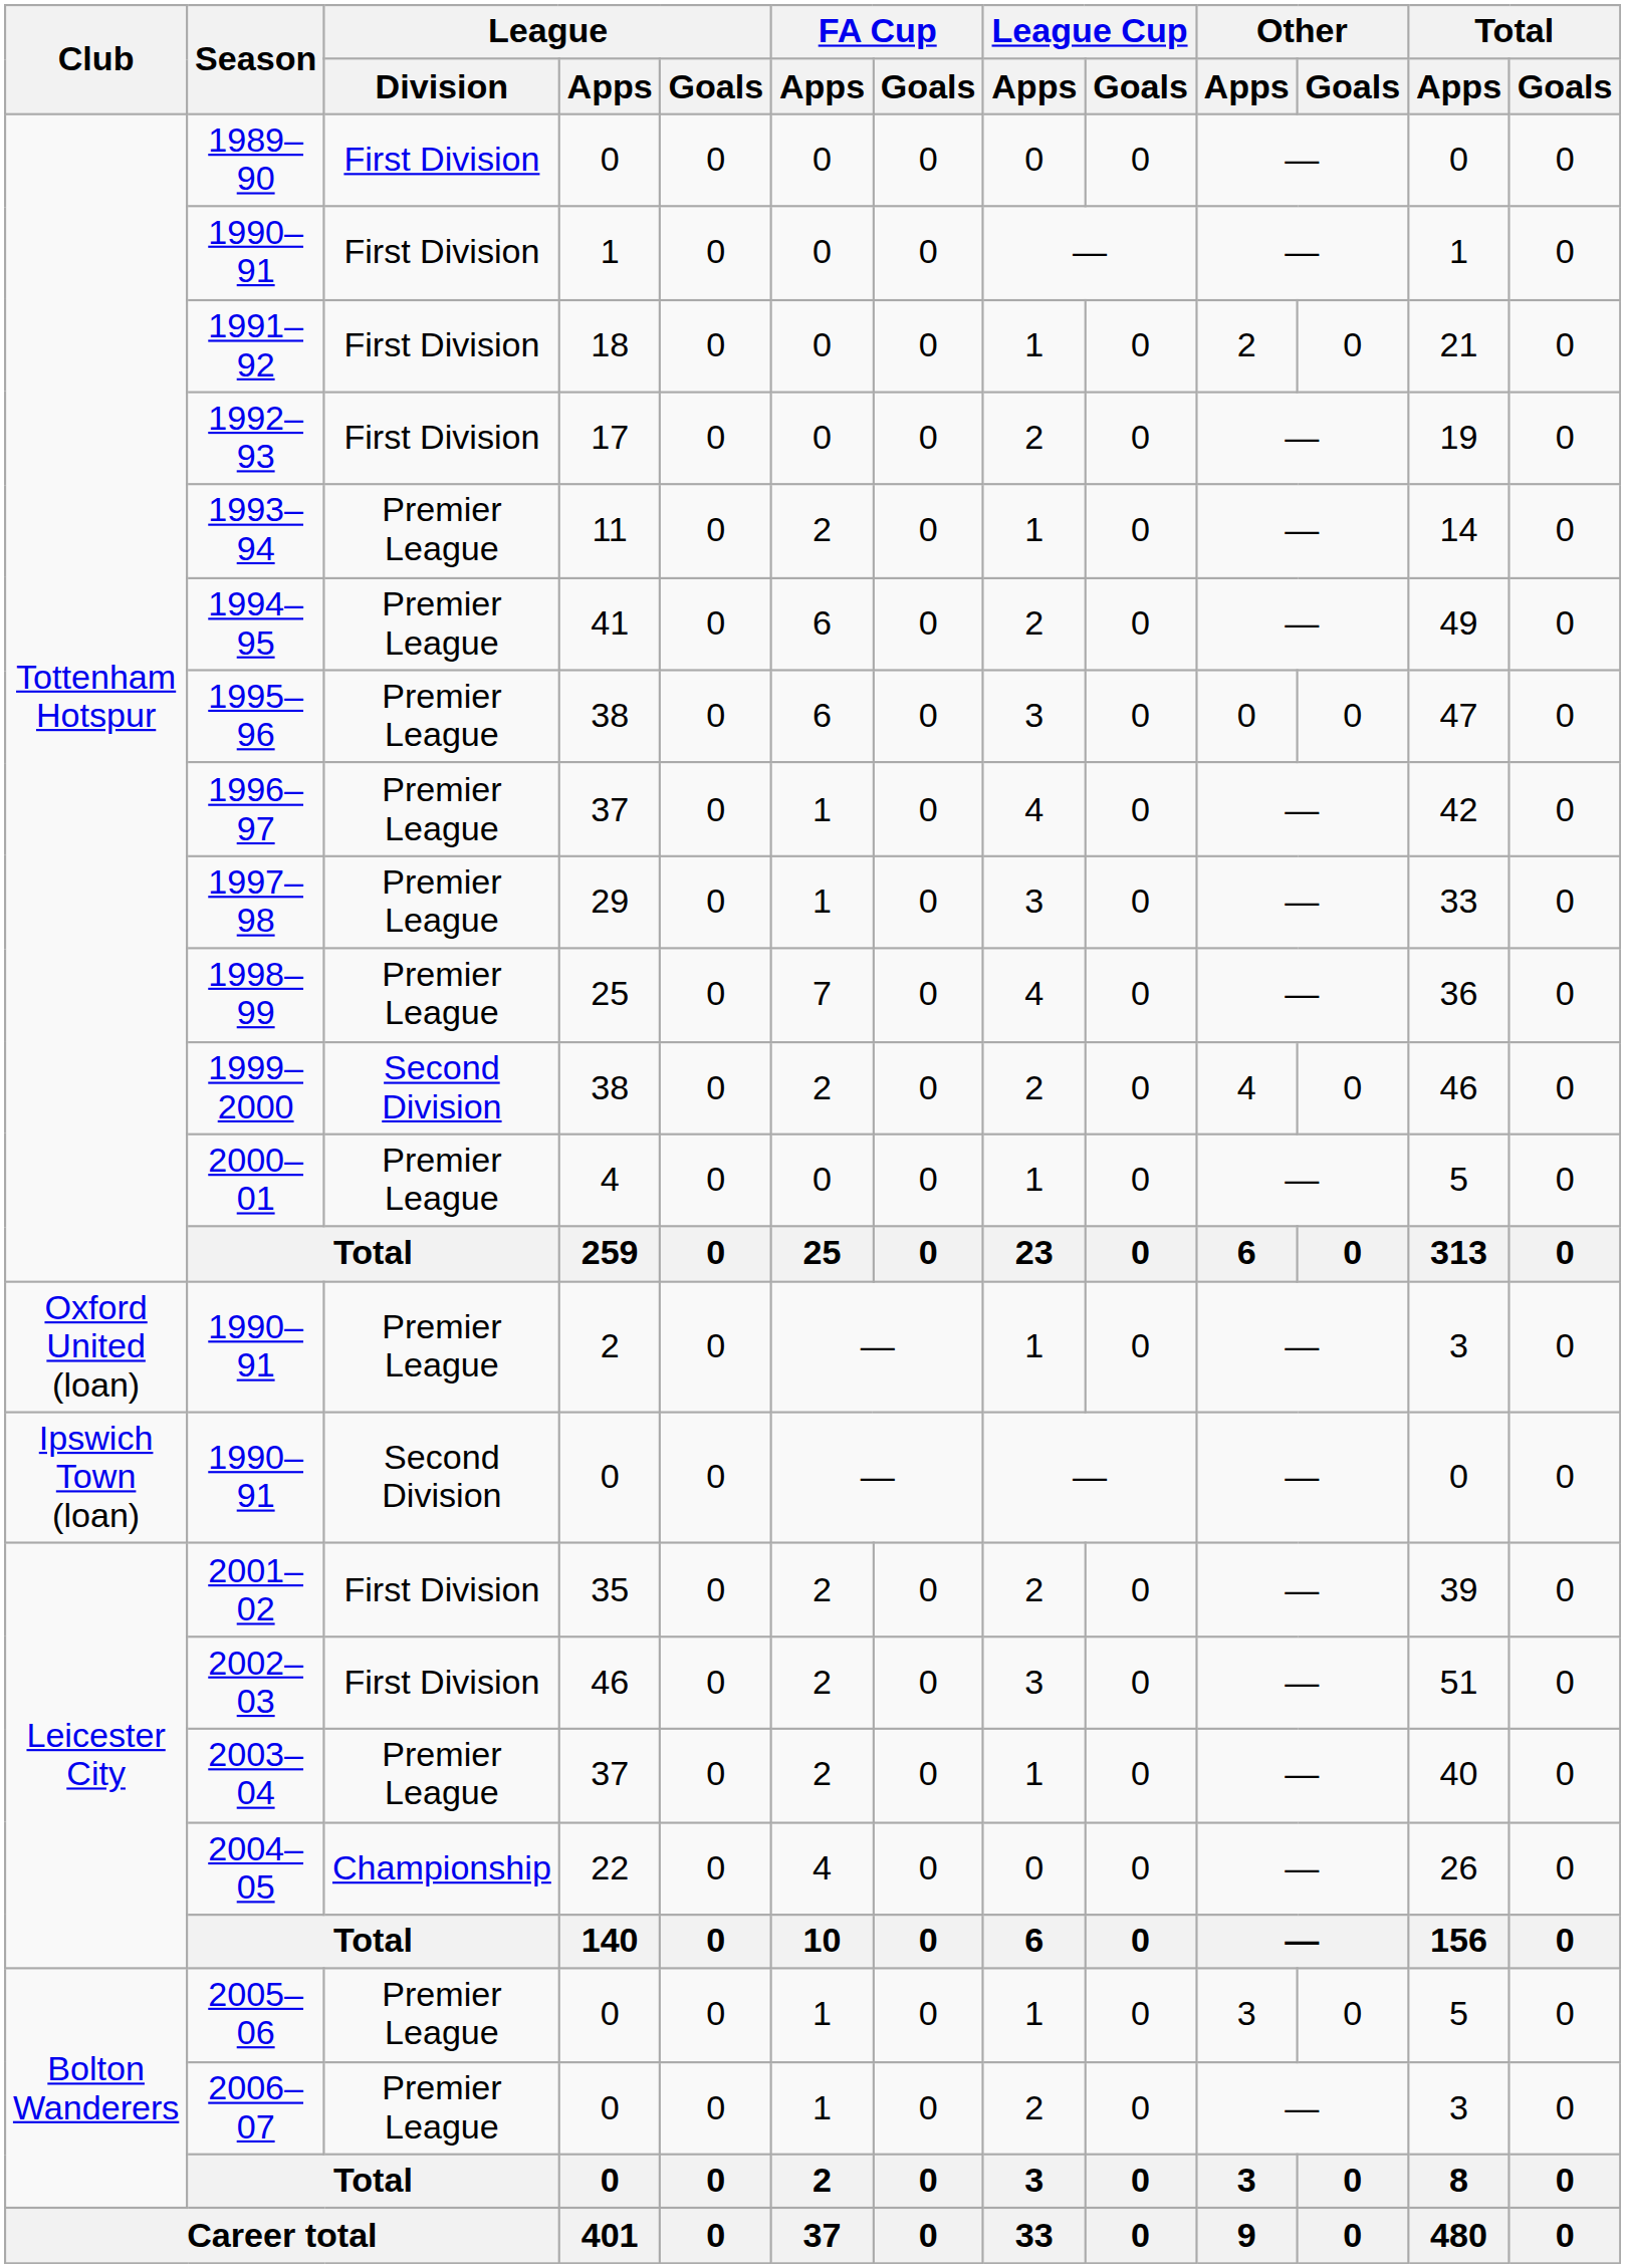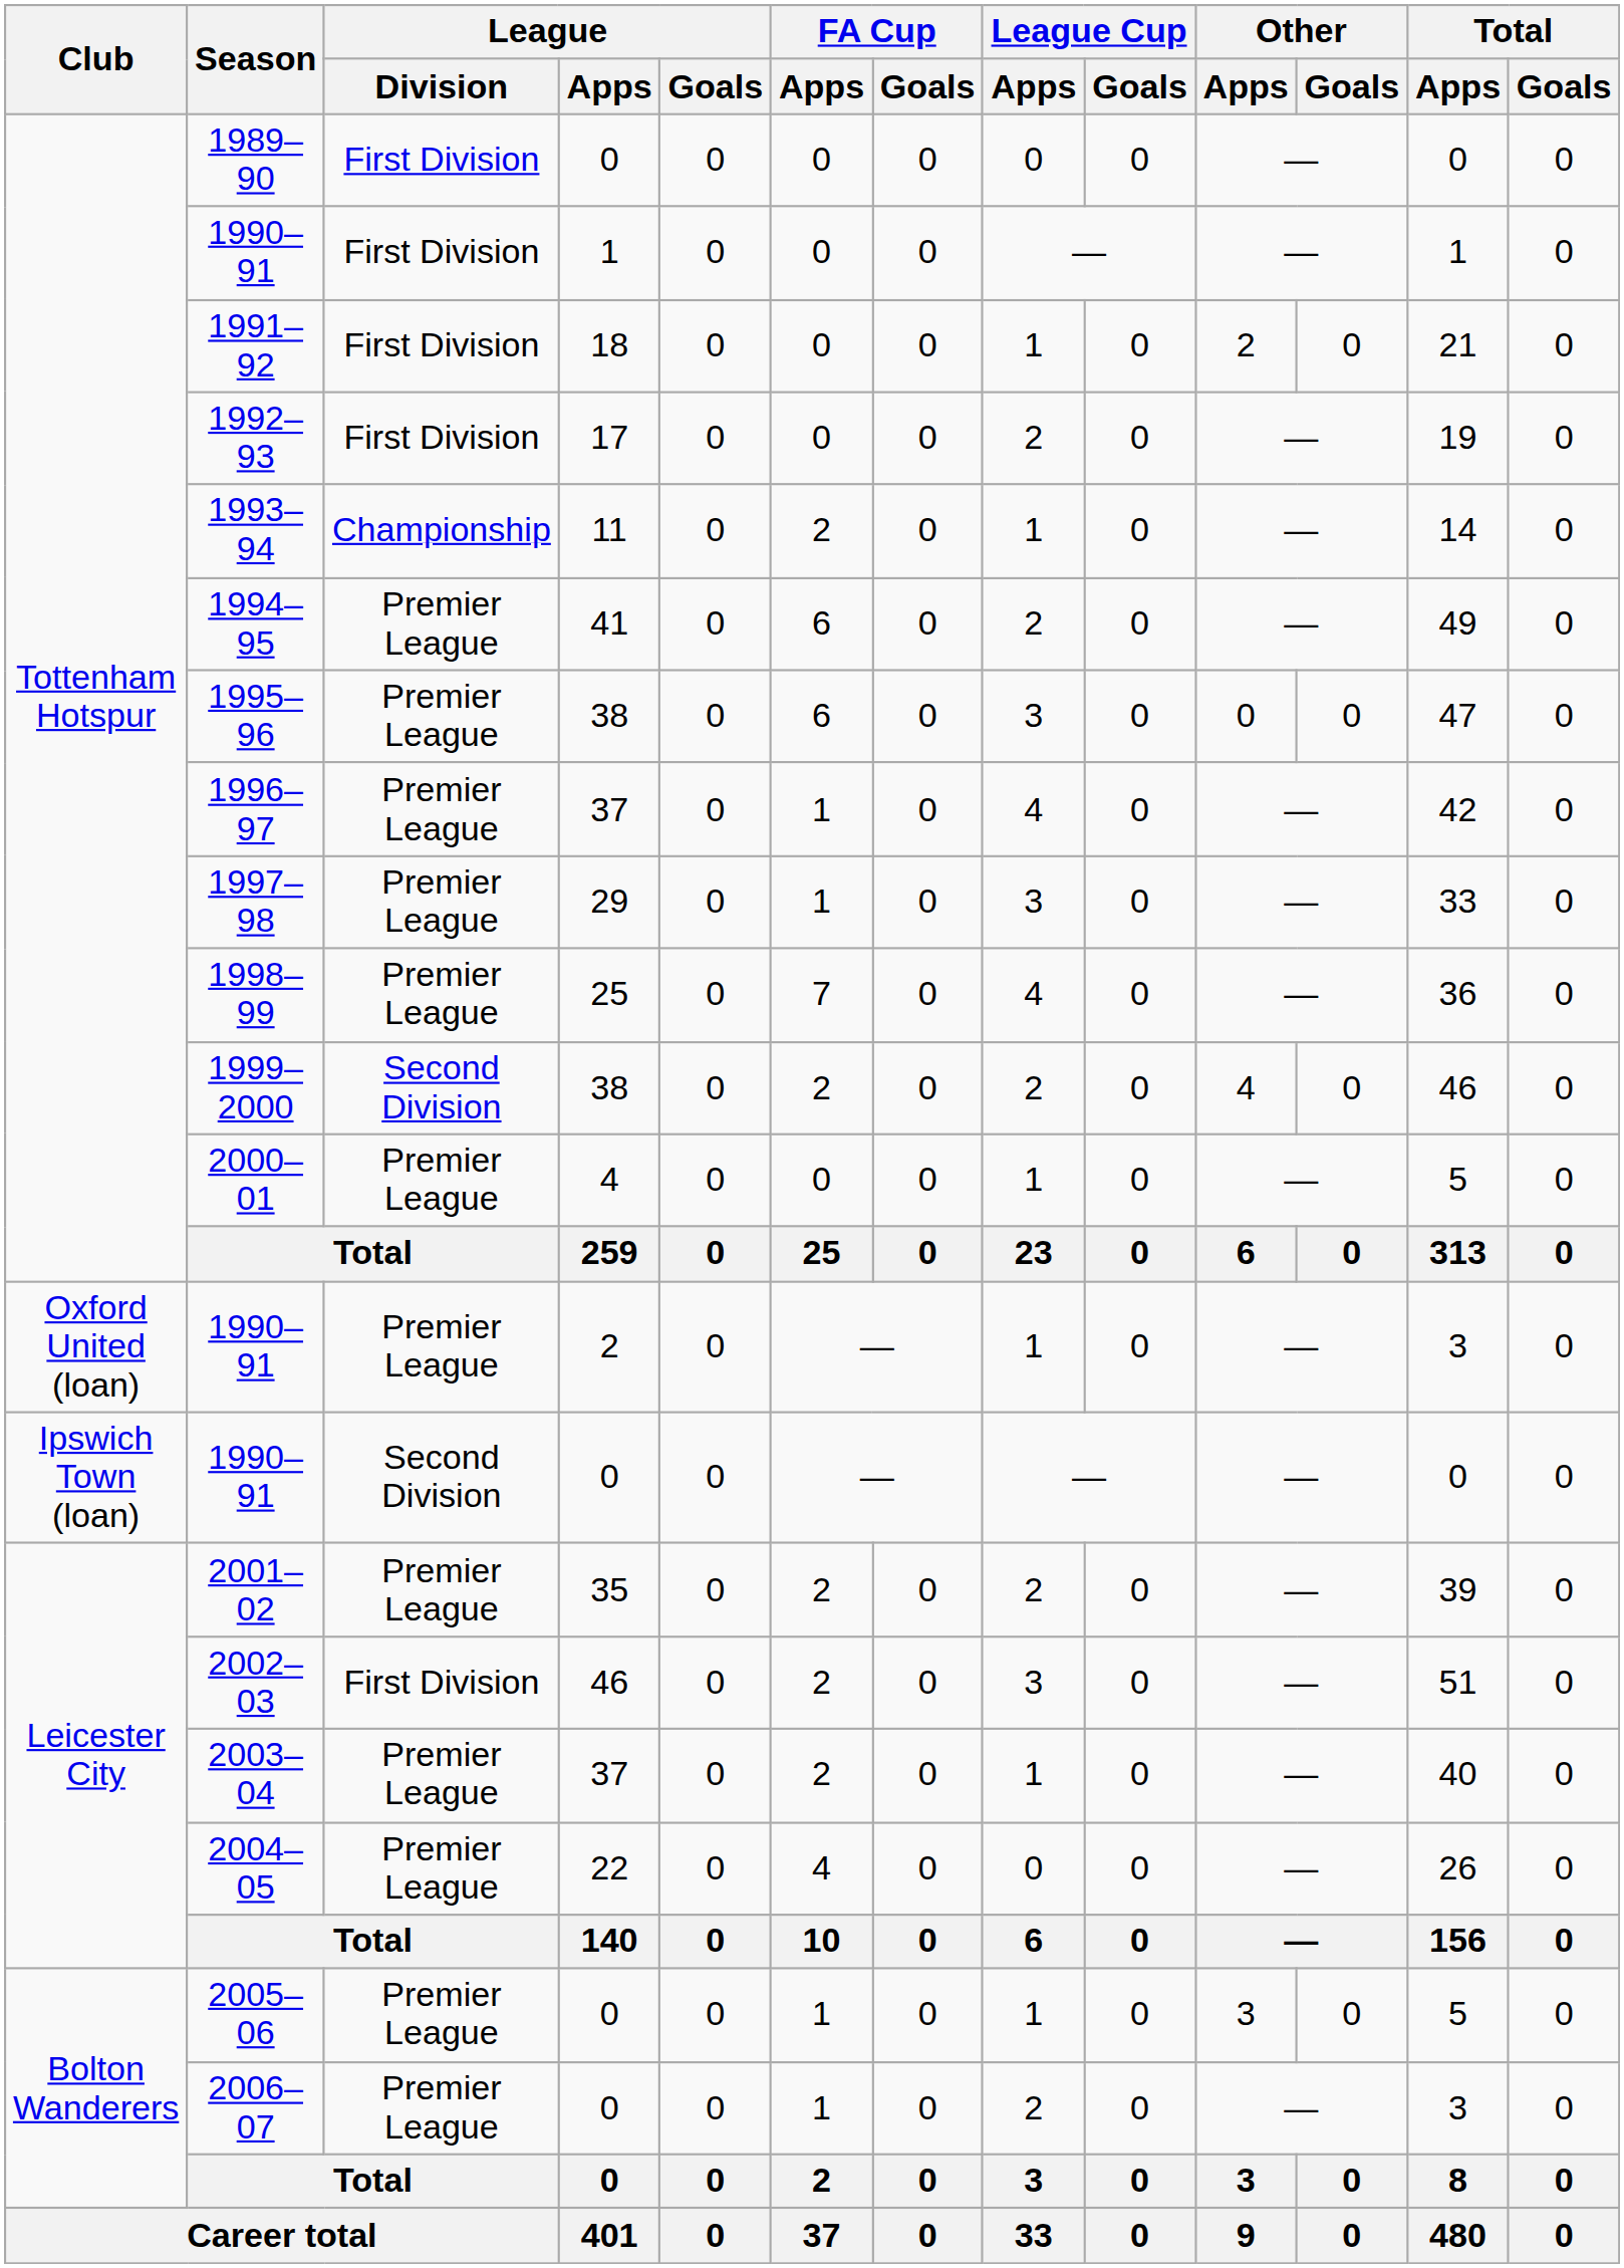 <table class="wikitable" style="text-align:center">
 <tr>
 <th rowspan="2">Club</th>
 <th rowspan="2">Season</th>
 <th colspan="3">League</th>
 <th colspan="2"><a href='#'>FA Cup</a></th>
 <th colspan="2"><a href='#'>League Cup</a></th>
 <th colspan="2">Other</th>
 <th colspan="2">Total</th>
 </tr>
 <tr>
 <th>Division</th>
 <th>Apps</th>
 <th>Goals</th>
 <th>Apps</th>
 <th>Goals</th>
 <th>Apps</th>
 <th>Goals</th>
 <th>Apps</th>
 <th>Goals</th>
 <th>Apps</th>
 <th>Goals</th>
 </tr>
 <tr>
 <td rowspan="13"><a href='#'>Tottenham Hotspur</a></td>
 <td><a href='#'>1989–90</a></td>
 <td><a href='#'>First Division</a></td>
 <td>0</td>
 <td>0</td>
 <td>0</td>
 <td>0</td>
 <td>0</td>
 <td>0</td>
 <td colspan="2">—</td>
 <td>0</td>
 <td>0</td>
 </tr>
 <tr>
 <td><a href='#'>1990–91</a></td>
 <td>First Division</td>
 <td>1</td>
 <td>0</td>
 <td>0</td>
 <td>0</td>
 <td colspan="2">—</td>
 <td colspan="2">—</td>
 <td>1</td>
 <td>0</td>
 </tr>
 <tr>
 <td><a href='#'>1991–92</a></td>
 <td>First Division</td>
 <td>18</td>
 <td>0</td>
 <td>0</td>
 <td>0</td>
 <td>1</td>
 <td>0</td>
 <td>2</td>
 <td>0</td>
 <td>21</td>
 <td>0</td>
 </tr>
 <tr>
 <td><a href='#'>1992–93</a></td>
 <td>First Division</td>
 <td>17</td>
 <td>0</td>
 <td>0</td>
 <td>0</td>
 <td>2</td>
 <td>0</td>
 <td colspan="2">—</td>
 <td>19</td>
 <td>0</td>
 </tr>
 <tr>
 <td><a href='#'>1993–94</a></td>
-<td>Premier League</td>
+<td><a href='#'>Championship</a></td>
 <td>11</td>
 <td>0</td>
 <td>2</td>
 <td>0</td>
 <td>1</td>
 <td>0</td>
 <td colspan="2">—</td>
 <td>14</td>
 <td>0</td>
 </tr>
 <tr>
 <td><a href='#'>1994–95</a></td>
 <td>Premier League</td>
 <td>41</td>
 <td>0</td>
 <td>6</td>
 <td>0</td>
 <td>2</td>
 <td>0</td>
 <td colspan="2">—</td>
 <td>49</td>
 <td>0</td>
 </tr>
 <tr>
 <td><a href='#'>1995–96</a></td>
 <td>Premier League</td>
 <td>38</td>
 <td>0</td>
 <td>6</td>
 <td>0</td>
 <td>3</td>
 <td>0</td>
 <td>0</td>
 <td>0</td>
 <td>47</td>
 <td>0</td>
 </tr>
 <tr>
 <td><a href='#'>1996–97</a></td>
 <td>Premier League</td>
 <td>37</td>
 <td>0</td>
 <td>1</td>
 <td>0</td>
 <td>4</td>
 <td>0</td>
 <td colspan="2">—</td>
 <td>42</td>
 <td>0</td>
 </tr>
 <tr>
 <td><a href='#'>1997–98</a></td>
 <td>Premier League</td>
 <td>29</td>
 <td>0</td>
 <td>1</td>
 <td>0</td>
 <td>3</td>
 <td>0</td>
 <td colspan="2">—</td>
 <td>33</td>
 <td>0</td>
 </tr>
 <tr>
 <td><a href='#'>1998–99</a></td>
 <td>Premier League</td>
 <td>25</td>
 <td>0</td>
 <td>7</td>
 <td>0</td>
 <td>4</td>
 <td>0</td>
 <td colspan="2">—</td>
 <td>36</td>
 <td>0</td>
 </tr>
 <tr>
 <td><a href='#'>1999–2000</a></td>
 <td><a href='#'>Second Division</a></td>
 <td>38</td>
 <td>0</td>
 <td>2</td>
 <td>0</td>
 <td>2</td>
 <td>0</td>
 <td>4</td>
 <td>0</td>
 <td>46</td>
 <td>0</td>
 </tr>
 <tr>
 <td><a href='#'>2000–01</a></td>
 <td>Premier League</td>
 <td>4</td>
 <td>0</td>
 <td>0</td>
 <td>0</td>
 <td>1</td>
 <td>0</td>
 <td colspan="2">—</td>
 <td>5</td>
 <td>0</td>
 </tr>
 <tr>
 <th colspan="2">Total</th>
 <th>259</th>
 <th>0</th>
 <th>25</th>
 <th>0</th>
 <th>23</th>
 <th>0</th>
 <th>6</th>
 <th>0</th>
 <th>313</th>
 <th>0</th>
 </tr>
 <tr>
 <td><a href='#'>Oxford United</a> (loan)</td>
 <td><a href='#'>1990–91</a></td>
 <td>Premier League</td>
 <td>2</td>
 <td>0</td>
 <td colspan="2">—</td>
 <td>1</td>
 <td>0</td>
 <td colspan="2">—</td>
 <td>3</td>
 <td>0</td>
 </tr>
 <tr>
 <td><a href='#'>Ipswich Town</a> (loan)</td>
 <td><a href='#'>1990–91</a></td>
 <td>Second Division</td>
 <td>0</td>
 <td>0</td>
 <td colspan="2">—</td>
 <td colspan="2">—</td>
 <td colspan="2">—</td>
 <td>0</td>
 <td>0</td>
 </tr>
 <tr>
 <td rowspan="5"><a href='#'>Leicester City</a></td>
 <td><a href='#'>2001–02</a></td>
-<td>First Division</td>
+<td>Premier League</td>
 <td>35</td>
 <td>0</td>
 <td>2</td>
 <td>0</td>
 <td>2</td>
 <td>0</td>
 <td colspan="2">—</td>
 <td>39</td>
 <td>0</td>
 </tr>
 <tr>
 <td><a href='#'>2002–03</a></td>
 <td>First Division</td>
 <td>46</td>
 <td>0</td>
 <td>2</td>
 <td>0</td>
 <td>3</td>
 <td>0</td>
 <td colspan="2">—</td>
 <td>51</td>
 <td>0</td>
 </tr>
 <tr>
 <td><a href='#'>2003–04</a></td>
 <td>Premier League</td>
 <td>37</td>
 <td>0</td>
 <td>2</td>
 <td>0</td>
 <td>1</td>
 <td>0</td>
 <td colspan="2">—</td>
 <td>40</td>
 <td>0</td>
 </tr>
 <tr>
 <td><a href='#'>2004–05</a></td>
-<td><a href='#'>Championship</a></td>
+<td>Premier League</td>
 <td>22</td>
 <td>0</td>
 <td>4</td>
 <td>0</td>
 <td>0</td>
 <td>0</td>
 <td colspan="2">—</td>
 <td>26</td>
 <td>0</td>
 </tr>
 <tr>
 <th colspan="2">Total</th>
 <th>140</th>
 <th>0</th>
 <th>10</th>
 <th>0</th>
 <th>6</th>
 <th>0</th>
 <th colspan="2">—</th>
 <th>156</th>
 <th>0</th>
 </tr>
 <tr>
 <td rowspan="3"><a href='#'>Bolton Wanderers</a></td>
 <td><a href='#'>2005–06</a></td>
 <td>Premier League</td>
 <td>0</td>
 <td>0</td>
 <td>1</td>
 <td>0</td>
 <td>1</td>
 <td>0</td>
 <td>3</td>
 <td>0</td>
 <td>5</td>
 <td>0</td>
 </tr>
 <tr>
 <td><a href='#'>2006–07</a></td>
 <td>Premier League</td>
 <td>0</td>
 <td>0</td>
 <td>1</td>
 <td>0</td>
 <td>2</td>
 <td>0</td>
 <td colspan="2">—</td>
 <td>3</td>
 <td>0</td>
 </tr>
 <tr>
 <th colspan="2">Total</th>
 <th>0</th>
 <th>0</th>
 <th>2</th>
 <th>0</th>
 <th>3</th>
 <th>0</th>
 <th>3</th>
 <th>0</th>
 <th>8</th>
 <th>0</th>
 </tr>
 <tr>
 <th colspan="3">Career total</th>
 <th>401</th>
 <th>0</th>
 <th>37</th>
 <th>0</th>
 <th>33</th>
 <th>0</th>
 <th>9</th>
 <th>0</th>
 <th>480</th>
 <th>0</th>
 </tr>
 </table>
